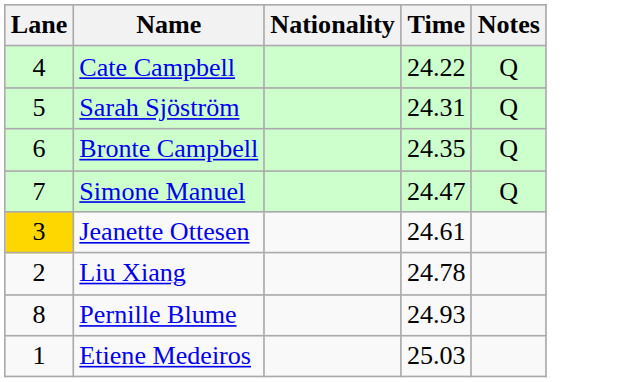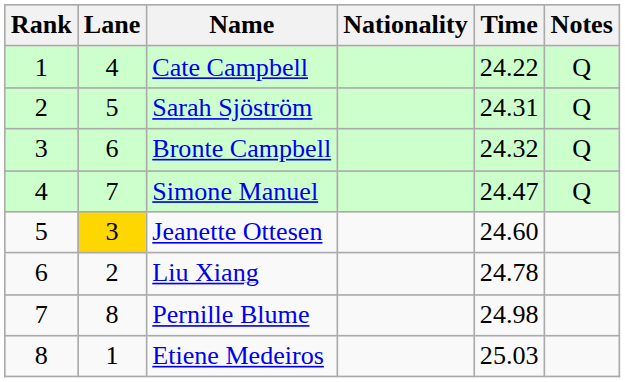 <table class="wikitable sortable" style="text-align:center">
 <tr>
+<th>Rank</th>
 <th>Lane</th>
 <th>Name</th>
 <th>Nationality</th>
 <th>Time</th>
 <th>Notes</th>
 </tr>
 <tr bgcolor=ccffcc>
+<td>1</td>
 <td>4</td>
 <td align=left><a href='#'>Cate Campbell</a></td>
 <td align=left></td>
 <td>24.22</td>
 <td>Q</td>
 </tr>
 <tr bgcolor=ccffcc>
+<td>2</td>
 <td>5</td>
 <td align=left><a href='#'>Sarah Sjöström</a></td>
 <td align=left></td>
 <td>24.31</td>
 <td>Q</td>
 </tr>
 <tr bgcolor=ccffcc>
+<td>3</td>
 <td>6</td>
 <td align=left><a href='#'>Bronte Campbell</a></td>
 <td align=left></td>
-<td>24.35</td>
+<td>24.32</td>
 <td>Q</td>
 </tr>
 <tr bgcolor=ccffcc>
+<td>4</td>
 <td>7</td>
 <td align=left><a href='#'>Simone Manuel</a></td>
 <td align=left></td>
 <td>24.47</td>
 <td>Q</td>
 </tr>
 <tr>
+<td>5</td>
 <td style="background: gold;">3</td>
 <td align=left><a href='#'>Jeanette Ottesen</a></td>
 <td align=left></td>
-<td>24.61</td>
+<td>24.60</td>
 <td></td>
 </tr>
 <tr>
+<td>6</td>
 <td>2</td>
 <td align=left><a href='#'>Liu Xiang</a></td>
 <td align=left></td>
 <td>24.78</td>
 <td></td>
 </tr>
 <tr>
+<td>7</td>
 <td>8</td>
 <td align=left><a href='#'>Pernille Blume</a></td>
 <td align=left></td>
-<td>24.93</td>
+<td>24.98</td>
 <td></td>
 </tr>
 <tr>
+<td>8</td>
 <td>1</td>
 <td align=left><a href='#'>Etiene Medeiros</a></td>
 <td align=left></td>
 <td>25.03</td>
 <td></td>
 </tr>
 </table>
